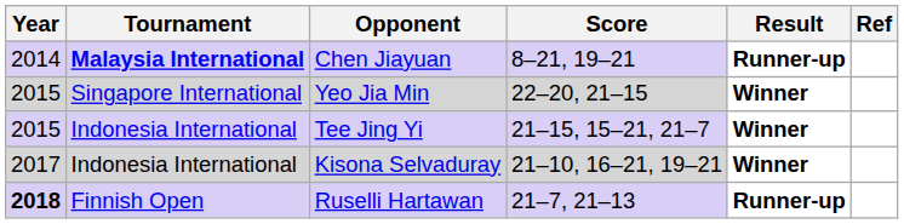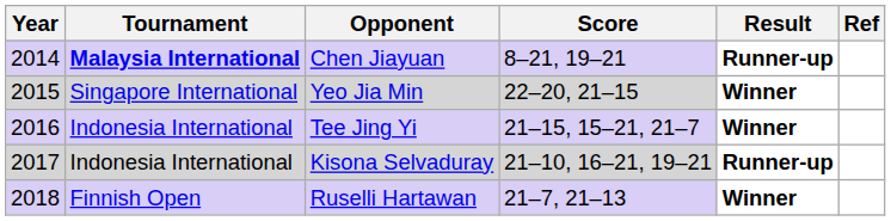 <table class="sortable wikitable" style="font-size: 90%">
 <tr>
 <th>Year</th>
 <th>Tournament</th>
 <th>Opponent</th>
 <th>Score</th>
 <th>Result</th>
 <th>Ref</th>
 </tr>
 <tr style="background:#D8CEF6">
 <td align="center">2014</td>
 <td align="left"><strong><a href='#'>Malaysia International</a></strong></td>
 <td align="left"> <a href='#'>Chen Jiayuan</a></td>
 <td align="left">8–21, 19–21</td>
 <td style="text-align:left; background:white"> <strong>Runner-up</strong></td>
 <td style="text-align:center; background:white"></td>
 </tr>
 <tr style="background:#D5D5D5">
 <td align="center">2015</td>
 <td align="left"><a href='#'>Singapore International</a></td>
 <td align="left"> <a href='#'>Yeo Jia Min</a></td>
 <td align="left">22–20, 21–15</td>
 <td style="text-align:left; background:white"> <strong>Winner</strong></td>
 <td style="text-align:center; background:white"></td>
 </tr>
 <tr style="background:#D8CEF6">
-<td align="center">2015</td>
+<td align="center">2016</td>
 <td align="left"><a href='#'>Indonesia International</a></td>
 <td align="left"> <a href='#'>Tee Jing Yi</a></td>
 <td align="left">21–15, 15–21, 21–7</td>
 <td style="text-align:left; background:white"> <strong>Winner</strong></td>
 <td style="text-align:center; background:white"></td>
 </tr>
 <tr style="background:#D5D5D5">
 <td align="center">2017</td>
 <td align="left">Indonesia International</td>
 <td align="left"> <a href='#'>Kisona Selvaduray</a></td>
 <td align="left">21–10, 16–21, 19–21</td>
+<td style="text-align:left; background:white"> <strong>Runner-up</strong></td>
+<td style="text-align:center; background:white"></td>
+</tr>
+<tr style="background:#D8CEF6">
+<td align="center">2018</td>
+<td align="left"><a href='#'>Finnish Open</a></td>
+<td align="left"> <a href='#'>Ruselli Hartawan</a></td>
+<td align="left">21–7, 21–13</td>
 <td style="text-align:left; background:white"> <strong>Winner</strong></td>
 <td style="text-align:center; background:white"></td>
 </tr>
-<tr style="background:#D8CEF6">
-<td align="center"><strong>2018</strong></td>
-<td align="left"><a href='#'>Finnish Open</a></td>
-<td align="left"> <a href='#'>Ruselli Hartawan</a></td>
-<td align="left">21–7, 21–13</td>
-<td style="text-align:left; background:white"> <strong>Runner-up</strong></td>
-<td style="text-align:center; background:white"></td>
-</tr>
 </table>
